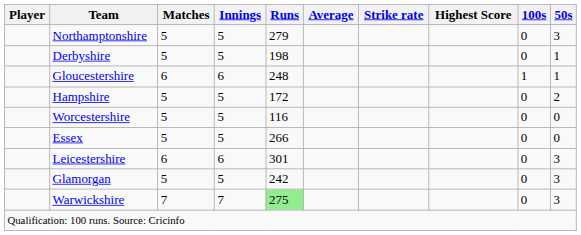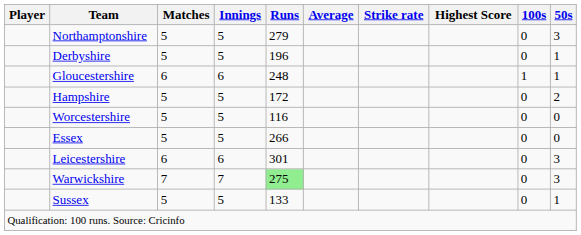 <table class="wikitable sortable" style="width:80%;">
 <tr>
 <th>Player</th>
 <th>Team</th>
 <th>Matches</th>
 <th><a href='#'>Innings</a></th>
 <th><a href='#'>Runs</a></th>
 <th><a href='#'>Average</a></th>
 <th><a href='#'>Strike rate</a></th>
 <th>Highest Score</th>
 <th><a href='#'>100s</a></th>
 <th><a href='#'>50s</a></th>
 </tr>
 <tr>
 <td></td>
 <td><a href='#'>Northamptonshire</a></td>
 <td>5</td>
 <td>5</td>
 <td>279</td>
 <td></td>
 <td></td>
 <td></td>
 <td>0</td>
 <td>3</td>
 </tr>
 <tr>
 <td></td>
 <td><a href='#'>Derbyshire</a></td>
 <td>5</td>
 <td>5</td>
-<td>198</td>
+<td>196</td>
 <td></td>
 <td></td>
 <td></td>
 <td>0</td>
 <td>1</td>
 </tr>
 <tr>
 <td></td>
 <td><a href='#'>Gloucestershire</a></td>
 <td>6</td>
 <td>6</td>
 <td>248</td>
 <td></td>
 <td></td>
 <td></td>
 <td>1</td>
 <td>1</td>
 </tr>
 <tr>
 <td></td>
 <td><a href='#'>Hampshire</a></td>
 <td>5</td>
 <td>5</td>
 <td>172</td>
 <td></td>
 <td></td>
 <td></td>
 <td>0</td>
 <td>2</td>
 </tr>
 <tr>
 <td></td>
 <td><a href='#'>Worcestershire</a></td>
 <td>5</td>
 <td>5</td>
 <td>116</td>
 <td></td>
 <td></td>
 <td></td>
 <td>0</td>
 <td>0</td>
 </tr>
 <tr>
 <td></td>
 <td><a href='#'>Essex</a></td>
 <td>5</td>
 <td>5</td>
 <td>266</td>
 <td></td>
 <td></td>
 <td></td>
 <td>0</td>
 <td>0</td>
 </tr>
 <tr>
 <td></td>
 <td><a href='#'>Leicestershire</a></td>
 <td>6</td>
 <td>6</td>
 <td>301</td>
 <td></td>
 <td></td>
 <td></td>
 <td>0</td>
 <td>3</td>
 </tr>
 <tr>
 <td></td>
-<td><a href='#'>Glamorgan</a></td>
-<td>5</td>
-<td>5</td>
-<td>242</td>
-<td></td>
-<td></td>
-<td></td>
-<td>0</td>
-<td>3</td>
-</tr>
-<tr>
-<td></td>
 <td><a href='#'>Warwickshire</a></td>
 <td>7</td>
 <td>7</td>
 <td style="background: lightgreen;">275</td>
 <td></td>
 <td></td>
 <td></td>
 <td>0</td>
 <td>3</td>
 </tr>
+<tr>
+<td></td>
+<td><a href='#'>Sussex</a></td>
+<td>5</td>
+<td>5</td>
+<td>133</td>
+<td></td>
+<td></td>
+<td></td>
+<td>0</td>
+<td>1</td>
+</tr>
 <tr class="unsortable">
 <td colspan="10"><small>Qualification: 100 runs.  Source: Cricinfo</small></td>
 </tr>
 </table>
